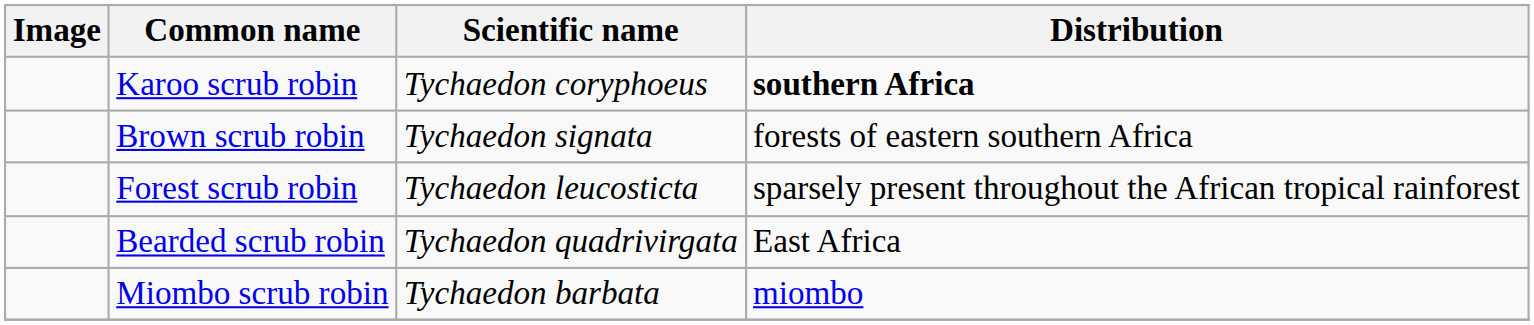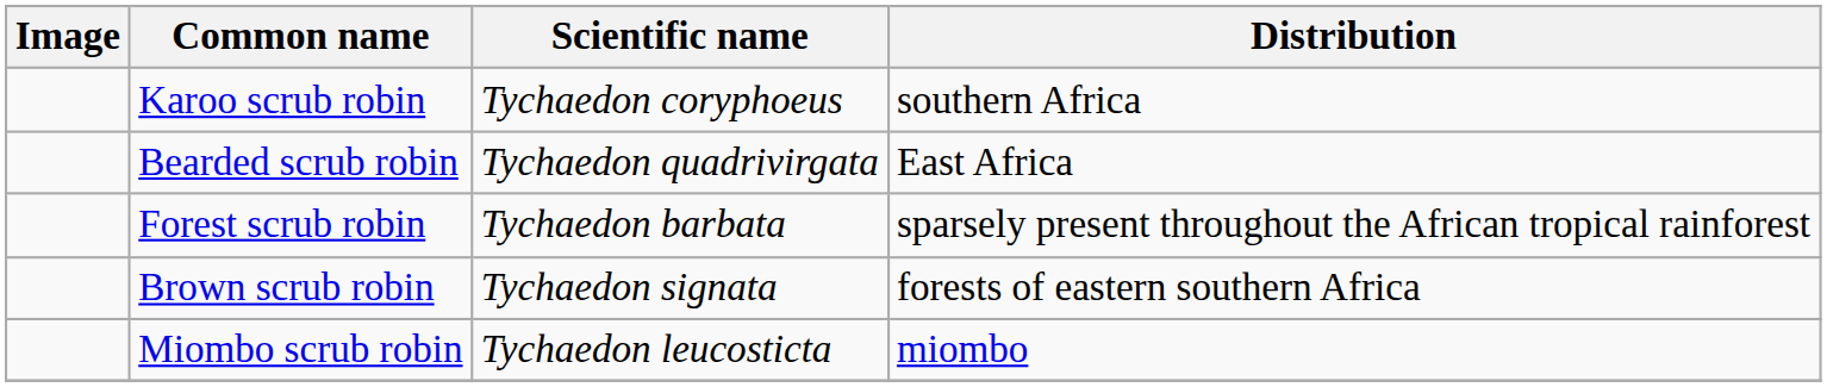 <table class="wikitable">
 <tr>
 <th>Image</th>
 <th>Common name</th>
 <th>Scientific name</th>
 <th>Distribution</th>
 </tr>
 <tr>
 <td></td>
 <td><a href='#'>Karoo scrub robin</a></td>
 <td><em>Tychaedon coryphoeus</em></td>
-<td><strong>southern Africa</strong></td>
+<td>southern Africa</td>
+</tr>
+<tr>
+<td></td>
+<td><a href='#'>Bearded scrub robin</a></td>
+<td><em>Tychaedon quadrivirgata</em></td>
+<td>East Africa</td>
+</tr>
+<tr>
+<td></td>
+<td><a href='#'>Forest scrub robin</a></td>
+<td><em>Tychaedon barbata</em></td>
+<td>sparsely present throughout the African tropical rainforest</td>
 </tr>
 <tr>
 <td></td>
 <td><a href='#'>Brown scrub robin</a></td>
 <td><em>Tychaedon signata</em></td>
 <td>forests of eastern southern Africa</td>
 </tr>
 <tr>
 <td></td>
-<td><a href='#'>Forest scrub robin</a></td>
+<td><a href='#'>Miombo scrub robin</a></td>
 <td><em>Tychaedon leucosticta</em></td>
-<td>sparsely present throughout the African tropical rainforest</td>
-</tr>
-<tr>
-<td></td>
-<td><a href='#'>Bearded scrub robin</a></td>
-<td><em>Tychaedon quadrivirgata</em></td>
-<td>East Africa</td>
-</tr>
-<tr>
-<td></td>
-<td><a href='#'>Miombo scrub robin</a></td>
-<td><em>Tychaedon barbata</em></td>
 <td><a href='#'>miombo</a></td>
 </tr>
 <tr>
 </tr>
 </table>
